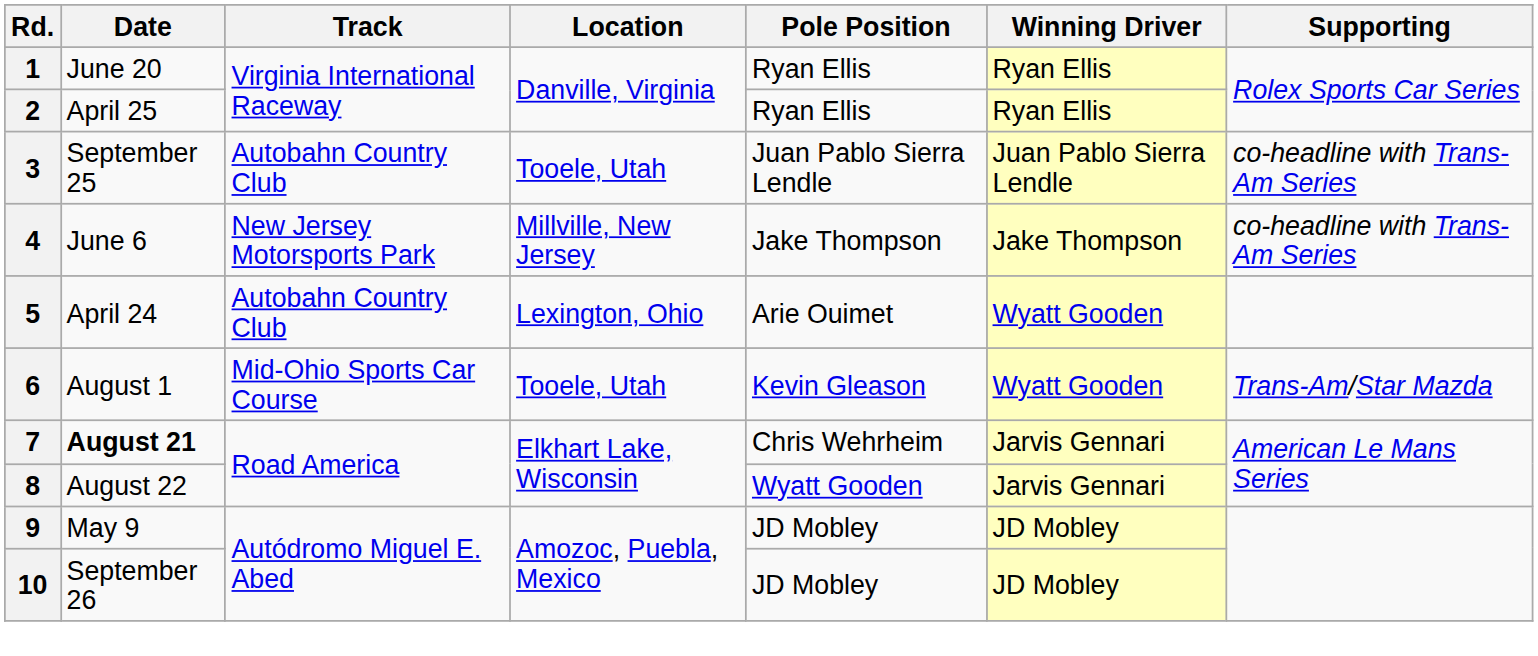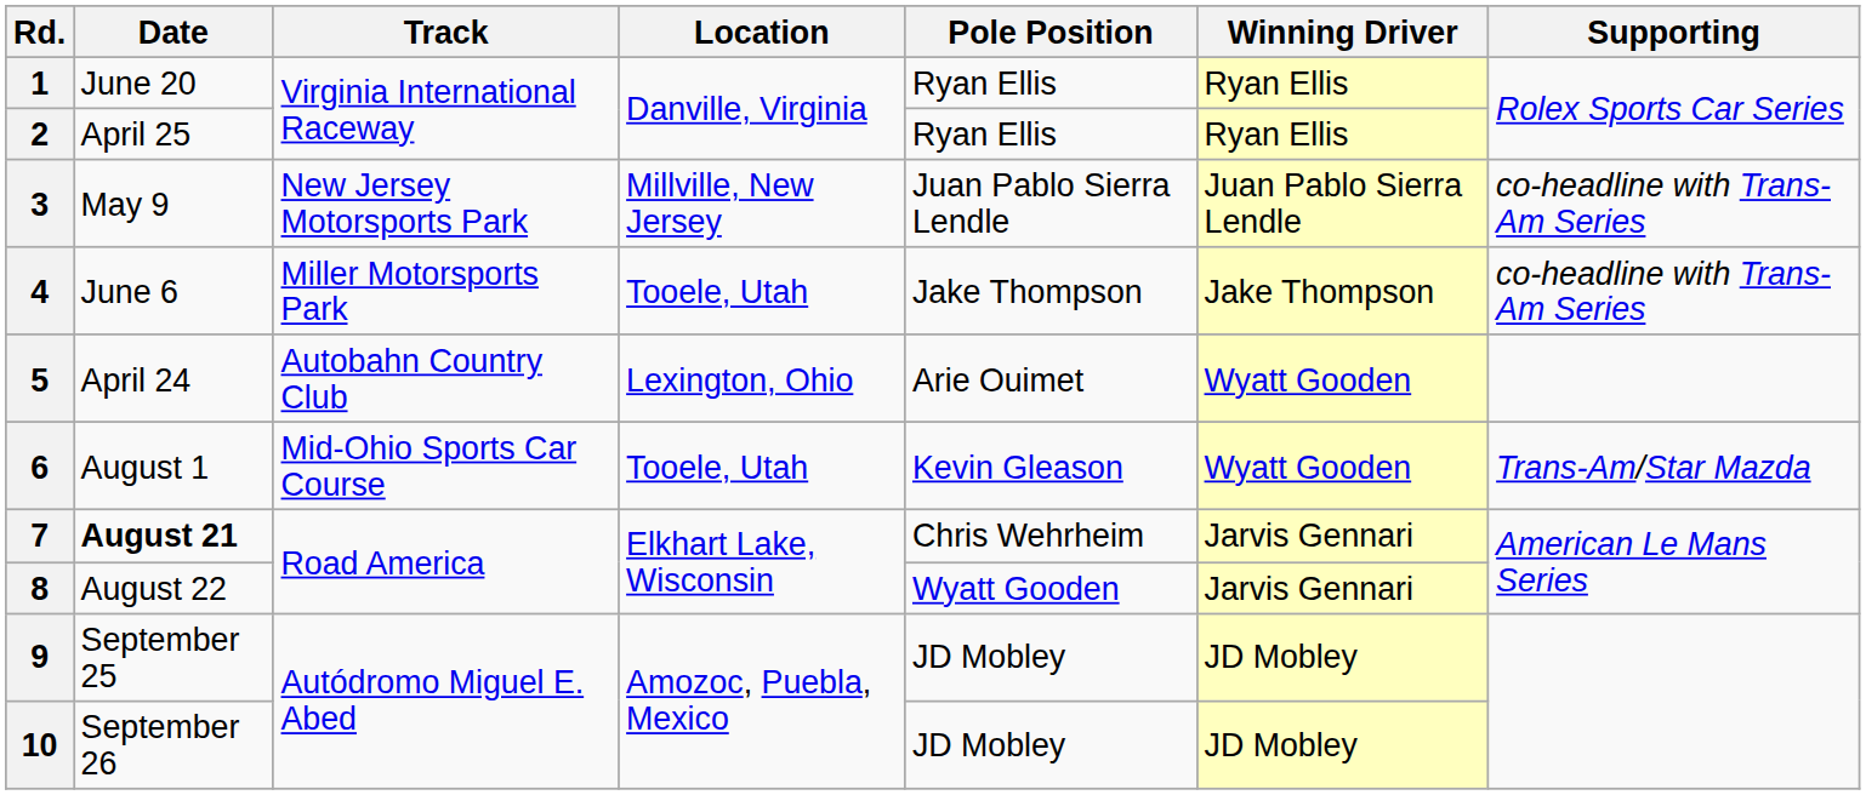 <table class="wikitable" style="font-size: 95%">
 <tr>
 <th>Rd.</th>
 <th>Date</th>
 <th>Track</th>
 <th>Location</th>
 <th>Pole Position</th>
 <th>Winning Driver</th>
 <th>Supporting</th>
 </tr>
 <tr>
 <th>1</th>
 <td>June 20</td>
 <td rowspan=2><a href='#'>Virginia International Raceway</a></td>
 <td rowspan=2><a href='#'>Danville, Virginia</a></td>
 <td>Ryan Ellis</td>
 <td style="background:#FFFFBF;">Ryan Ellis</td>
 <td rowspan=2><em><a href='#'>Rolex Sports Car Series</a></em></td>
 </tr>
 <tr>
 <th>2</th>
 <td>April 25</td>
 <td>Ryan Ellis</td>
 <td style="background:#FFFFBF;">Ryan Ellis</td>
 </tr>
 <tr>
 <th>3</th>
-<td>September 25</td>
-<td><a href='#'>Autobahn Country Club</a></td>
-<td><a href='#'>Tooele, Utah</a></td>
+<td>May 9</td>
+<td><a href='#'>New Jersey Motorsports Park</a></td>
+<td><a href='#'>Millville, New Jersey</a></td>
 <td>Juan Pablo Sierra Lendle</td>
 <td style="background:#FFFFBF;">Juan Pablo Sierra Lendle</td>
 <td><em>co-headline with <a href='#'>Trans-Am Series</a></em></td>
 </tr>
 <tr>
 <th>4</th>
 <td>June 6</td>
-<td><a href='#'>New Jersey Motorsports Park</a></td>
-<td><a href='#'>Millville, New Jersey</a></td>
+<td><a href='#'>Miller Motorsports Park</a></td>
+<td><a href='#'>Tooele, Utah</a></td>
 <td>Jake Thompson</td>
 <td style="background:#FFFFBF;">Jake Thompson</td>
 <td><em>co-headline with <a href='#'>Trans-Am Series</a></em></td>
 </tr>
 <tr>
 <th>5</th>
 <td>April 24</td>
 <td><a href='#'>Autobahn Country Club</a></td>
 <td><a href='#'>Lexington, Ohio</a></td>
 <td>Arie Ouimet</td>
 <td style="background:#FFFFBF;"><a href='#'>Wyatt Gooden</a></td>
 <td></td>
 </tr>
 <tr>
 <th>6</th>
 <td>August 1</td>
 <td><a href='#'>Mid-Ohio Sports Car Course</a></td>
 <td><a href='#'>Tooele, Utah</a></td>
 <td><a href='#'>Kevin Gleason</a></td>
 <td style="background:#FFFFBF;"><a href='#'>Wyatt Gooden</a></td>
 <td><em><a href='#'>Trans-Am</a>/<a href='#'>Star Mazda</a></em></td>
 </tr>
 <tr>
 <th>7</th>
 <td><strong>August 21</strong></td>
 <td rowspan=2><a href='#'>Road America</a></td>
 <td rowspan=2><a href='#'>Elkhart Lake, Wisconsin</a></td>
 <td>Chris Wehrheim</td>
 <td style="background:#FFFFBF;">Jarvis Gennari</td>
 <td rowspan=2><em><a href='#'>American Le Mans Series</a></em></td>
 </tr>
 <tr>
 <th>8</th>
 <td>August 22</td>
 <td><a href='#'>Wyatt Gooden</a></td>
 <td style="background:#FFFFBF;">Jarvis Gennari</td>
 </tr>
 <tr>
 <th>9</th>
-<td>May 9</td>
+<td>September 25</td>
 <td rowspan=2><a href='#'>Autódromo Miguel E. Abed</a></td>
 <td rowspan=2><a href='#'>Amozoc</a>, <a href='#'>Puebla</a>, <a href='#'>Mexico</a></td>
 <td>JD Mobley</td>
 <td style="background:#FFFFBF;">JD Mobley</td>
 <td rowspan=2></td>
 </tr>
 <tr>
 <th>10</th>
 <td>September 26</td>
 <td>JD Mobley</td>
 <td style="background:#FFFFBF;">JD Mobley</td>
 </tr>
 </table>
